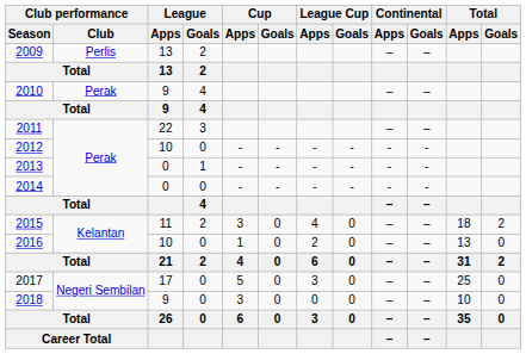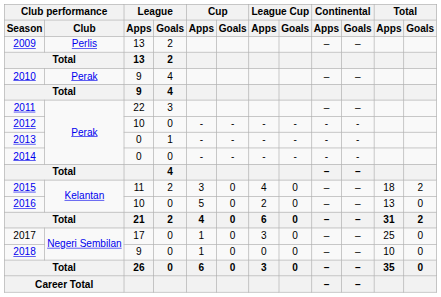 <table class="wikitable" style="text-align: center;">
 <tr>
 <th colspan="2">Club performance</th>
 <th colspan="2">League</th>
 <th colspan="2">Cup</th>
 <th colspan="2">League Cup</th>
 <th colspan="2">Continental</th>
 <th colspan="2">Total</th>
 </tr>
 <tr>
 <th>Season</th>
 <th>Club</th>
 <th>Apps</th>
 <th>Goals</th>
 <th>Apps</th>
 <th>Goals</th>
 <th>Apps</th>
 <th>Goals</th>
 <th>Apps</th>
 <th>Goals</th>
 <th>Apps</th>
 <th>Goals</th>
 </tr>
 <tr>
 <td><a href='#'>2009</a></td>
 <td rowspan="1"><a href='#'>Perlis</a></td>
 <td>13</td>
 <td>2</td>
 <td></td>
 <td></td>
 <td></td>
 <td></td>
 <td>–</td>
 <td>–</td>
 <td></td>
 <td></td>
 </tr>
 <tr>
 <th colspan="2">Total</th>
 <th>13</th>
 <th>2</th>
 <th></th>
 <th></th>
 <th></th>
 <th></th>
 <th></th>
 <th></th>
 <th></th>
 <th></th>
 </tr>
 <tr>
 <td><a href='#'>2010</a></td>
 <td rowspan="1"><a href='#'>Perak</a></td>
 <td>9</td>
 <td>4</td>
 <td></td>
 <td></td>
 <td></td>
 <td></td>
 <td>–</td>
 <td>–</td>
 <td></td>
 <td></td>
 </tr>
 <tr>
 <th colspan="2">Total</th>
 <th>9</th>
 <th>4</th>
 <th></th>
 <th></th>
 <th></th>
 <th></th>
 <th></th>
 <th></th>
 <th></th>
 <th></th>
 </tr>
 <tr>
 <td><a href='#'>2011</a></td>
 <td rowspan="4"><a href='#'>Perak</a></td>
 <td>22</td>
 <td>3</td>
 <td></td>
 <td></td>
 <td></td>
 <td></td>
 <td>–</td>
 <td>–</td>
 <td></td>
 <td></td>
 </tr>
 <tr>
 <td><a href='#'>2012</a></td>
 <td>10</td>
 <td>0</td>
 <td>-</td>
 <td>-</td>
 <td>-</td>
 <td>-</td>
 <td>-</td>
 <td>-</td>
 <td></td>
 <td></td>
 </tr>
 <tr>
 <td><a href='#'>2013</a></td>
 <td>0</td>
 <td>1</td>
 <td>-</td>
 <td>-</td>
 <td>-</td>
 <td>-</td>
 <td>-</td>
 <td>-</td>
 <td></td>
 <td></td>
 </tr>
 <tr>
 <td><a href='#'>2014</a></td>
 <td>0</td>
 <td>0</td>
 <td>-</td>
 <td>-</td>
 <td>-</td>
 <td>-</td>
 <td>-</td>
 <td>-</td>
 <td></td>
 <td></td>
 </tr>
 <tr>
 <th colspan="2">Total</th>
 <th></th>
 <th>4</th>
 <th></th>
 <th></th>
 <th></th>
 <th></th>
 <th>–</th>
 <th>–</th>
 <th></th>
 <th></th>
 </tr>
 <tr>
 <td><a href='#'>2015</a></td>
 <td rowspan="2"><a href='#'>Kelantan</a></td>
 <td>11</td>
 <td>2</td>
 <td>3</td>
 <td>0</td>
 <td>4</td>
 <td>0</td>
 <td>–</td>
 <td>–</td>
 <td>18</td>
 <td>2</td>
 </tr>
 <tr>
 <td><a href='#'>2016</a></td>
 <td>10</td>
 <td>0</td>
-<td>1</td>
+<td>5</td>
 <td>0</td>
 <td>2</td>
 <td>0</td>
 <td>–</td>
 <td>–</td>
 <td>13</td>
 <td>0</td>
 </tr>
 <tr>
 <th colspan="2">Total</th>
 <th>21</th>
 <th>2</th>
 <th>4</th>
 <th>0</th>
 <th>6</th>
 <th>0</th>
 <th>–</th>
 <th>–</th>
 <th>31</th>
 <th>2</th>
 </tr>
 <tr>
 <td>2017</td>
 <td rowspan="2"><a href='#'>Negeri Sembilan</a></td>
 <td>17</td>
 <td>0</td>
-<td>5</td>
+<td>1</td>
 <td>0</td>
 <td>3</td>
 <td>0</td>
 <td>–</td>
 <td>–</td>
 <td>25</td>
 <td>0</td>
 </tr>
 <tr>
 <td><a href='#'>2018</a></td>
 <td>9</td>
 <td>0</td>
-<td>3</td>
+<td>1</td>
 <td>0</td>
 <td>0</td>
 <td>0</td>
 <td>–</td>
 <td>–</td>
 <td>10</td>
 <td>0</td>
 </tr>
 <tr>
 <th colspan="2">Total</th>
 <th>26</th>
 <th>0</th>
 <th>6</th>
 <th>0</th>
 <th>3</th>
 <th>0</th>
 <th>–</th>
 <th>–</th>
 <th>35</th>
 <th>0</th>
 </tr>
 <tr>
 <th colspan="2">Career Total</th>
 <th></th>
 <th></th>
 <th></th>
 <th></th>
 <th></th>
 <th></th>
 <th>–</th>
 <th>–</th>
 <th></th>
 <th></th>
 </tr>
 </table>
